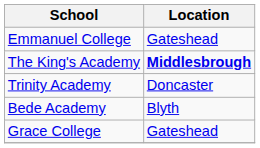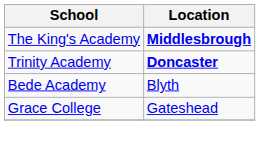 <table class="wikitable sortable">
 <tr>
 <th>School</th>
 <th>Location</th>
-</tr>
-<tr>
-<td><a href='#'>Emmanuel College</a></td>
-<td><a href='#'>Gateshead</a></td>
 </tr>
 <tr>
 <td><a href='#'>The King's Academy</a></td>
 <td><strong><a href='#'>Middlesbrough</a></strong></td>
 </tr>
 <tr>
 <td><a href='#'>Trinity Academy</a></td>
-<td><a href='#'>Doncaster</a></td>
+<td><strong><a href='#'>Doncaster</a></strong></td>
 </tr>
 <tr>
 <td><a href='#'>Bede Academy</a></td>
 <td><a href='#'>Blyth</a></td>
 </tr>
 <tr>
 <td><a href='#'>Grace College</a></td>
 <td><a href='#'>Gateshead</a></td>
 </tr>
 <tr>
 </tr>
 </table>
